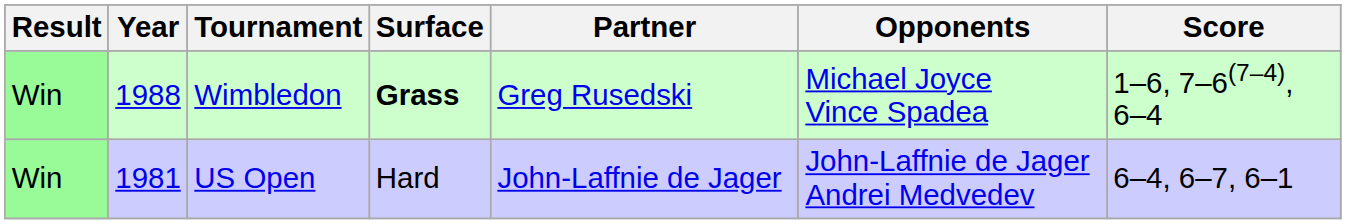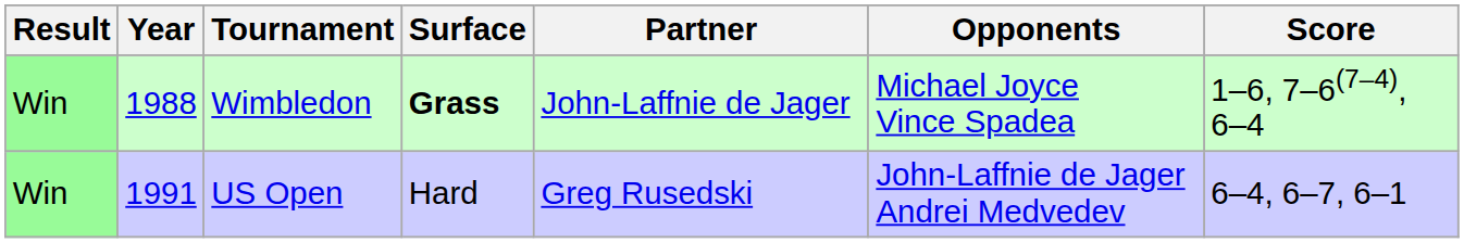 <table class="sortable wikitable">
 <tr>
 <th style="width:40px;">Result</th>
 <th style="width:20px;">Year</th>
 <th style="width:80px;">Tournament</th>
 <th style="width:30px;">Surface</th>
 <th style="width:160px;">Partner</th>
 <th style="width:160px;">Opponents</th>
 <th style="width:120px;" class="unsortable">Score</th>
 </tr>
 <tr style="background:#ccffcc;">
 <td style="background:#98fb98;">Win</td>
 <td><a href='#'>1988</a></td>
 <td><a href='#'>Wimbledon</a></td>
 <td><strong>Grass</strong></td>
-<td> <a href='#'>Greg Rusedski</a></td>
+<td> <a href='#'>John-Laffnie de Jager</a></td>
 <td> <a href='#'>Michael Joyce</a> <br>  <a href='#'>Vince Spadea</a></td>
 <td>1–6, 7–6<sup>(7–4)</sup>, 6–4</td>
 </tr>
 <tr style="background:#ccccff;">
 <td style="background:#98fb98;">Win</td>
-<td><a href='#'>1981</a></td>
+<td><a href='#'>1991</a></td>
 <td><a href='#'>US Open</a></td>
 <td>Hard</td>
-<td> <a href='#'>John-Laffnie de Jager</a></td>
+<td> <a href='#'>Greg Rusedski</a></td>
 <td> <a href='#'>John-Laffnie de Jager</a> <br>  <a href='#'>Andrei Medvedev</a></td>
 <td>6–4, 6–7, 6–1</td>
 </tr>
 </table>
